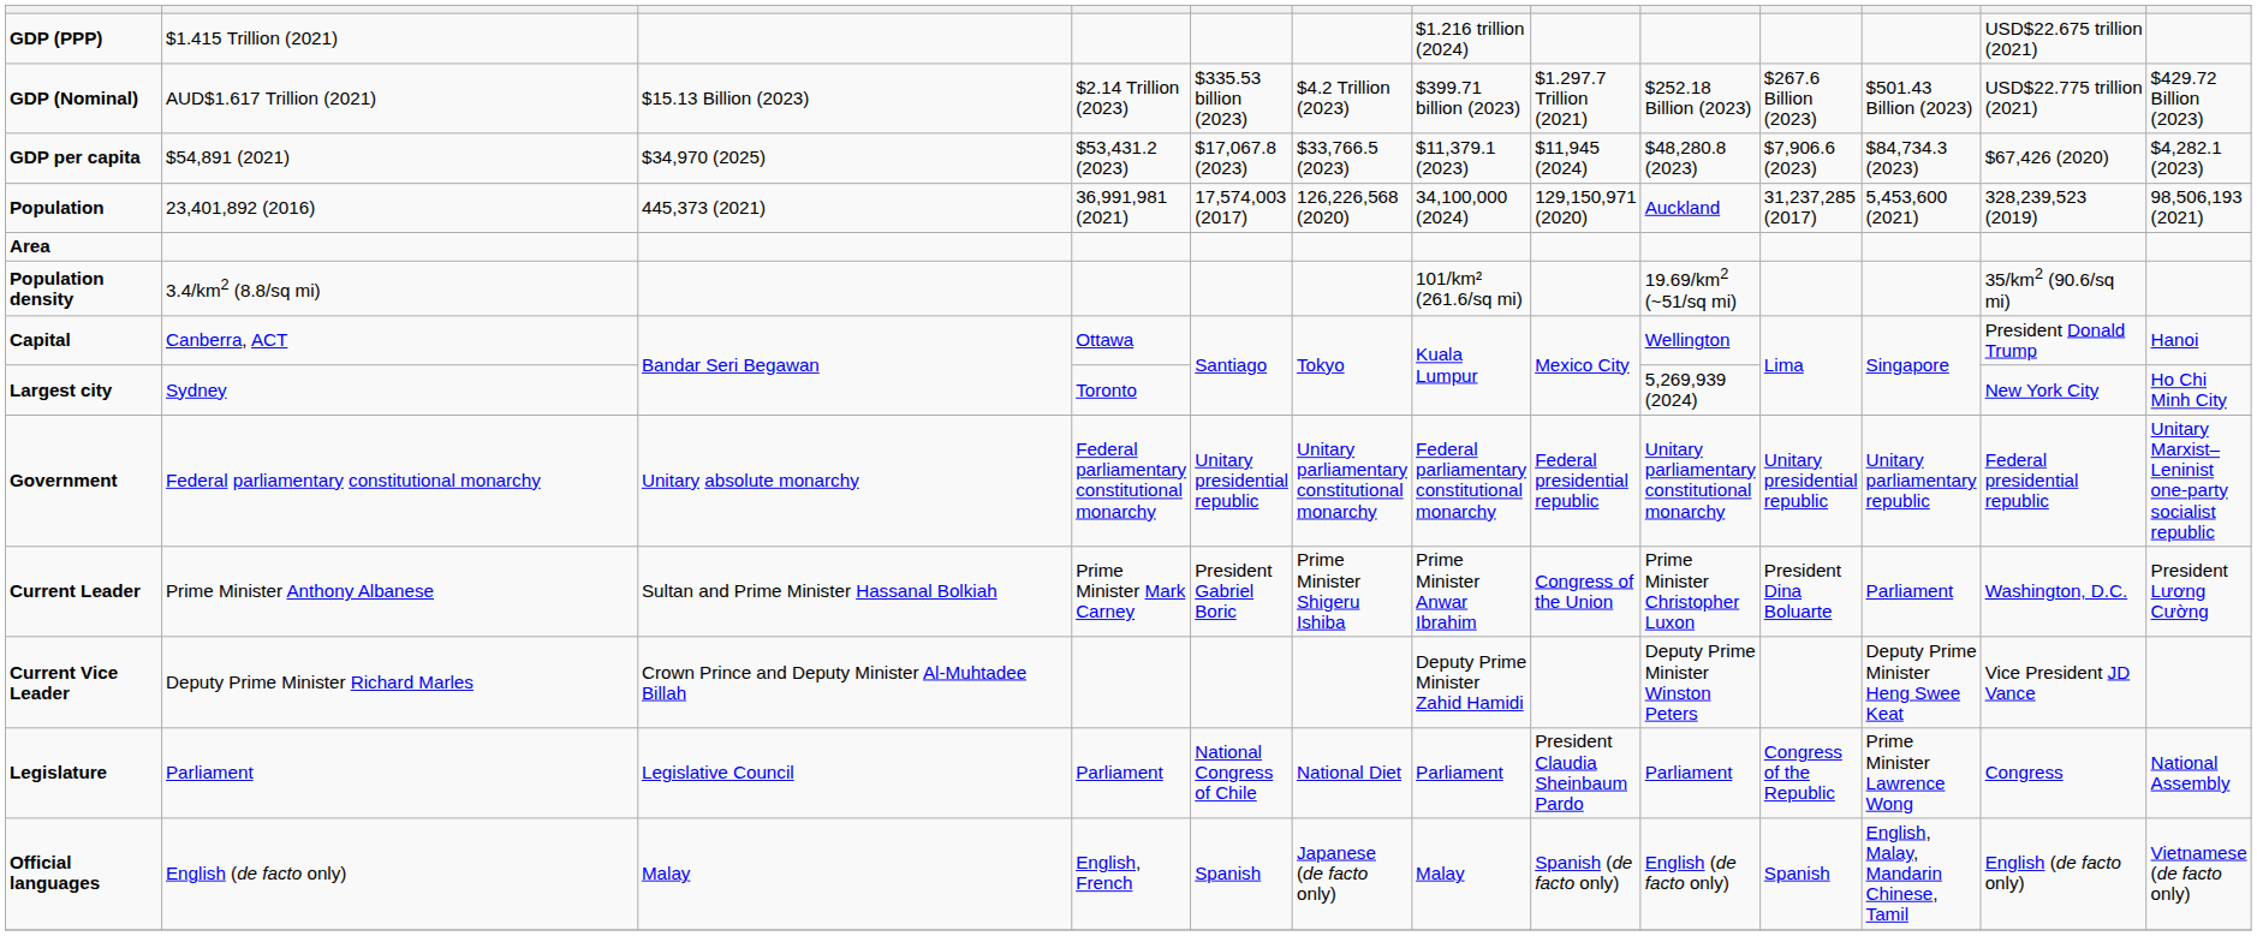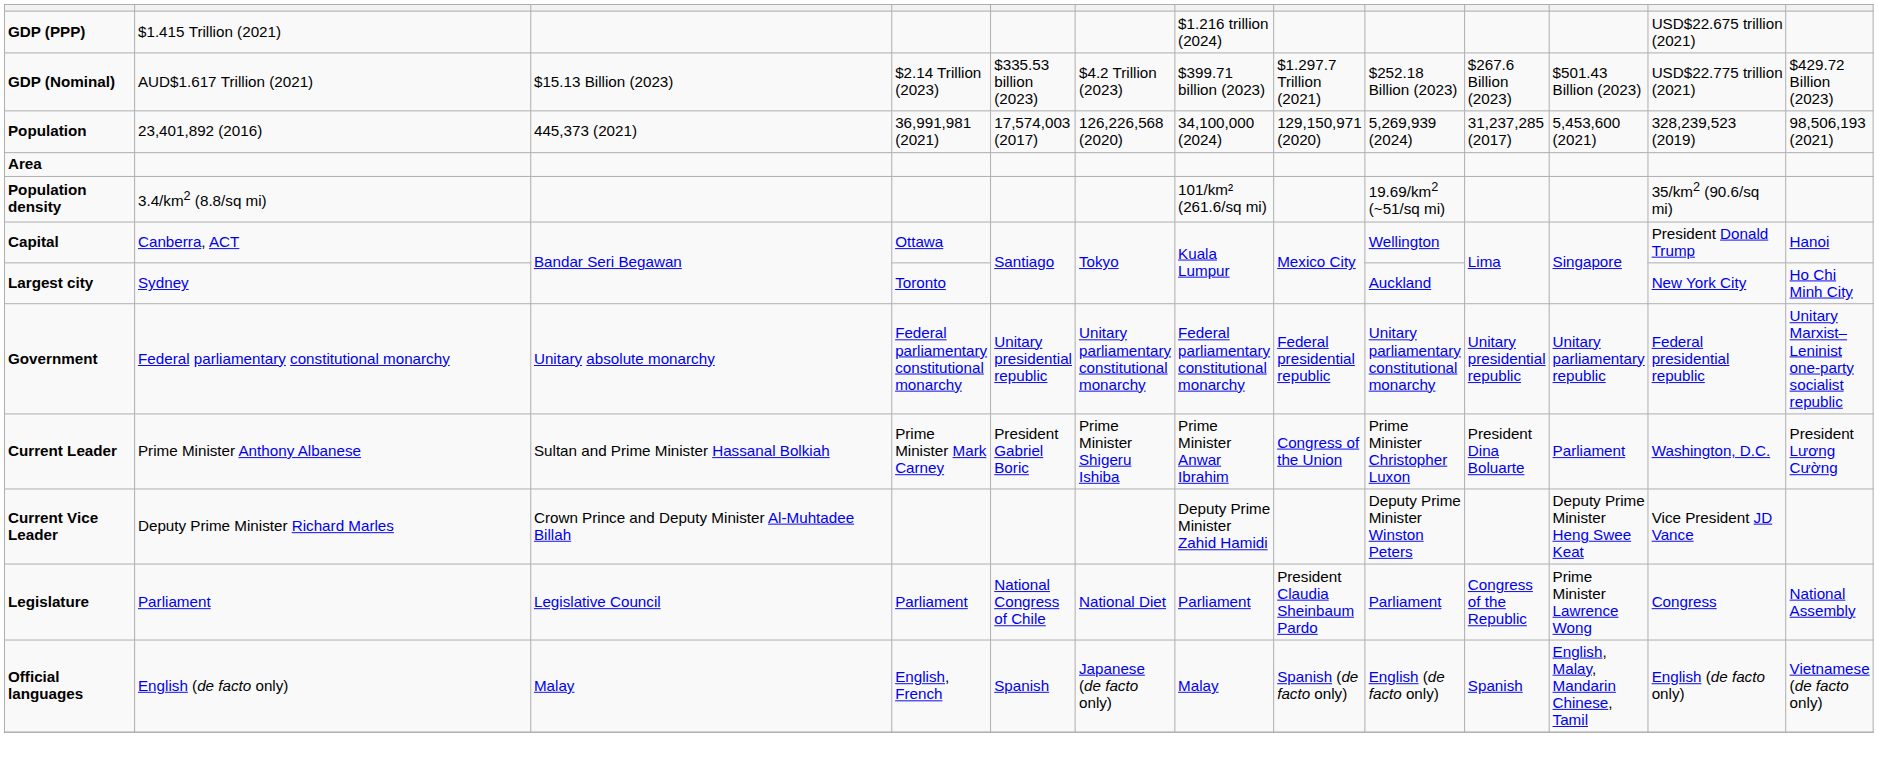 <table class="wikitable sortable">
 <tr>
 <th style="width:10%;"></th>
 <th style="width:45%;"></th>
 <th style="width:45%;"></th>
 <th style="width:45%;"></th>
 <th style="width:45%;"></th>
 <th style="width:45%;"></th>
 <th style="width:45%;"></th>
 <th style="width:45%;"></th>
 <th style="width:45%;"></th>
 <th style="width:45%;"></th>
 <th style="width:45%;"></th>
 <th style="width:45%;"></th>
 <th style="width:45%;"></th>
 </tr>
 <tr>
 <td><strong>GDP (PPP)</strong></td>
 <td>$1.415 Trillion (2021)</td>
 <td></td>
 <td></td>
 <td></td>
 <td></td>
 <td>$1.216 trillion<br>(2024)</td>
 <td></td>
 <td></td>
 <td></td>
 <td></td>
 <td>USD$22.675 trillion (2021)</td>
 <td></td>
 </tr>
 <tr>
 <td><strong>GDP (Nominal)</strong></td>
 <td>AUD$1.617 Trillion (2021)</td>
 <td>$15.13 Billion (2023)</td>
 <td>$2.14 Trillion (2023)</td>
 <td>$335.53 billion (2023)</td>
 <td>$4.2 Trillion (2023)</td>
 <td>$399.71 billion (2023)</td>
 <td>$1.297.7 Trillion (2021)</td>
 <td>$252.18 Billion (2023)</td>
 <td>$267.6 Billion (2023)</td>
 <td>$501.43 Billion (2023)</td>
 <td>USD$22.775 trillion (2021)</td>
 <td>$429.72 Billion (2023)</td>
 </tr>
 <tr>
-<td><strong>GDP per capita</strong></td>
-<td>$54,891 (2021)</td>
-<td>$34,970 (2025)</td>
-<td>$53,431.2 (2023)</td>
-<td>$17,067.8 (2023)</td>
-<td>$33,766.5 (2023)</td>
-<td>$11,379.1<br>(2023)</td>
-<td>$11,945<br>(2024)</td>
-<td>$48,280.8 (2023)</td>
-<td>$7,906.6 (2023)</td>
-<td>$84,734.3 (2023)</td>
-<td>$67,426 (2020)</td>
-<td>$4,282.1 (2023)</td>
-</tr>
-<tr>
 <td><strong>Population</strong></td>
 <td>23,401,892 (2016)</td>
 <td>445,373 (2021)</td>
 <td>36,991,981 (2021)</td>
 <td>17,574,003 (2017)</td>
 <td>126,226,568 (2020)</td>
 <td>34,100,000 (2024)</td>
 <td>129,150,971 (2020)</td>
-<td><a href='#'>Auckland</a></td>
+<td>5,269,939 (2024)</td>
 <td>31,237,285 (2017)</td>
 <td>5,453,600 (2021)</td>
 <td>328,239,523 (2019)</td>
 <td>98,506,193 (2021)</td>
 </tr>
 <tr>
 <td><strong>Area</strong></td>
 <td></td>
 <td></td>
 <td></td>
 <td></td>
 <td></td>
 <td></td>
 <td></td>
 <td></td>
 <td></td>
 <td></td>
 <td></td>
 <td></td>
 </tr>
 <tr>
 <td><strong>Population density</strong></td>
 <td>3.4/km<sup>2</sup> (8.8/sq mi)</td>
 <td></td>
 <td></td>
 <td></td>
 <td></td>
 <td>101/km² (261.6/sq mi)</td>
 <td></td>
 <td>19.69/km<sup>2</sup> (~51/sq mi)</td>
 <td></td>
 <td></td>
 <td>35/km<sup>2</sup> (90.6/sq mi)</td>
 <td></td>
 </tr>
 <tr>
 <td><strong>Capital</strong></td>
 <td><a href='#'>Canberra</a>, <a href='#'>ACT</a></td>
 <td rowspan = "2"><a href='#'>Bandar Seri Begawan</a></td>
 <td><a href='#'>Ottawa</a></td>
 <td rowspan = "2"><a href='#'>Santiago</a></td>
 <td rowspan = "2"><a href='#'>Tokyo</a></td>
 <td rowspan = "2"><a href='#'>Kuala Lumpur</a></td>
 <td rowspan = "2"><a href='#'>Mexico City</a></td>
 <td><a href='#'>Wellington</a></td>
 <td rowspan = "2"><a href='#'>Lima</a></td>
 <td rowspan = "2"><a href='#'>Singapore</a></td>
 <td>President <a href='#'>Donald Trump</a></td>
 <td><a href='#'>Hanoi</a></td>
 </tr>
 <tr>
 <td><strong>Largest city</strong></td>
 <td><a href='#'>Sydney</a></td>
 <td><a href='#'>Toronto</a></td>
-<td>5,269,939 (2024)</td>
+<td><a href='#'>Auckland</a></td>
 <td><a href='#'>New York City</a></td>
 <td><a href='#'>Ho Chi Minh City</a></td>
 </tr>
 <tr>
 <td><strong>Government</strong></td>
 <td><a href='#'>Federal</a> <a href='#'>parliamentary</a> <a href='#'>constitutional monarchy</a></td>
 <td><a href='#'>Unitary</a> <a href='#'>absolute monarchy</a></td>
 <td><a href='#'>Federal</a> <a href='#'>parliamentary</a> <a href='#'>constitutional monarchy</a></td>
 <td><a href='#'>Unitary</a> <a href='#'>presidential</a> <a href='#'>republic</a></td>
 <td><a href='#'>Unitary</a> <a href='#'>parliamentary</a> <a href='#'>constitutional monarchy</a></td>
 <td><a href='#'>Federal</a> <a href='#'>parliamentary</a> <a href='#'>constitutional monarchy</a></td>
 <td><a href='#'>Federal</a> <a href='#'>presidential</a> <a href='#'>republic</a></td>
 <td><a href='#'>Unitary</a> <a href='#'>parliamentary</a> <a href='#'>constitutional monarchy</a></td>
 <td><a href='#'>Unitary</a> <a href='#'>presidential</a> <a href='#'>republic</a></td>
 <td><a href='#'>Unitary</a> <a href='#'>parliamentary</a> <a href='#'>republic</a></td>
 <td><a href='#'>Federal</a> <a href='#'>presidential</a> <a href='#'>republic</a></td>
 <td><a href='#'>Unitary</a> <a href='#'>Marxist–Leninist</a> <a href='#'>one-party</a> <a href='#'>socialist</a> <a href='#'>republic</a></td>
 </tr>
 <tr>
 <td><strong>Current Leader</strong></td>
 <td>Prime Minister <a href='#'>Anthony Albanese</a></td>
 <td>Sultan and Prime Minister <a href='#'>Hassanal Bolkiah</a></td>
 <td>Prime Minister <a href='#'>Mark Carney</a></td>
 <td>President <a href='#'>Gabriel Boric</a></td>
 <td>Prime Minister <a href='#'>Shigeru Ishiba</a></td>
 <td>Prime Minister <a href='#'>Anwar Ibrahim</a></td>
 <td><a href='#'>Congress of the Union</a></td>
 <td>Prime Minister <a href='#'>Christopher Luxon</a></td>
 <td>President <a href='#'>Dina Boluarte</a></td>
 <td><a href='#'>Parliament</a></td>
 <td><a href='#'>Washington, D.C.</a></td>
 <td>President <a href='#'>Lương Cường</a></td>
 </tr>
 <tr>
 <td><strong>Current Vice Leader</strong></td>
 <td>Deputy Prime Minister <a href='#'>Richard Marles</a></td>
 <td>Crown Prince and Deputy Minister <a href='#'>Al-Muhtadee Billah</a></td>
 <td></td>
 <td></td>
 <td></td>
 <td>Deputy Prime Minister<br><a href='#'>Zahid Hamidi</a></td>
 <td></td>
 <td>Deputy Prime Minister <a href='#'>Winston Peters</a></td>
 <td></td>
 <td>Deputy Prime Minister <a href='#'>Heng Swee Keat</a></td>
 <td>Vice President <a href='#'>JD Vance</a></td>
 <td></td>
 </tr>
 <tr>
 <td><strong>Legislature</strong></td>
 <td><a href='#'>Parliament</a></td>
 <td><a href='#'>Legislative Council</a></td>
 <td><a href='#'>Parliament</a></td>
 <td><a href='#'>National Congress of Chile</a></td>
 <td><a href='#'>National Diet</a></td>
 <td><a href='#'>Parliament</a></td>
 <td>President <a href='#'>Claudia Sheinbaum Pardo</a></td>
 <td><a href='#'>Parliament</a></td>
 <td><a href='#'>Congress of the Republic</a></td>
 <td>Prime Minister <a href='#'>Lawrence Wong</a></td>
 <td><a href='#'>Congress</a></td>
 <td><a href='#'>National Assembly</a></td>
 </tr>
 <tr>
 <td><strong>Official languages</strong></td>
 <td><a href='#'>English</a> (<em>de facto</em> only)</td>
 <td><a href='#'>Malay</a></td>
 <td><a href='#'>English</a>, <a href='#'>French</a></td>
 <td><a href='#'>Spanish</a></td>
 <td><a href='#'>Japanese</a> (<em>de facto</em> only)</td>
 <td><a href='#'>Malay</a></td>
 <td><a href='#'>Spanish</a> (<em>de facto</em> only)</td>
 <td><a href='#'>English</a> (<em>de facto</em> only)</td>
 <td><a href='#'>Spanish</a></td>
 <td><a href='#'>English</a>, <a href='#'>Malay</a>, <a href='#'>Mandarin Chinese</a>, <a href='#'>Tamil</a></td>
 <td><a href='#'>English</a> (<em>de facto</em> only)</td>
 <td><a href='#'>Vietnamese</a> (<em>de facto</em> only)</td>
 </tr>
 <tr>
 </tr>
 </table>
